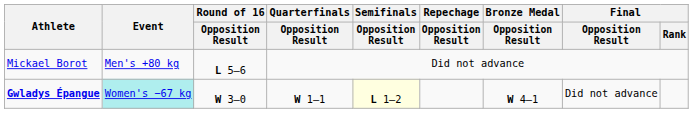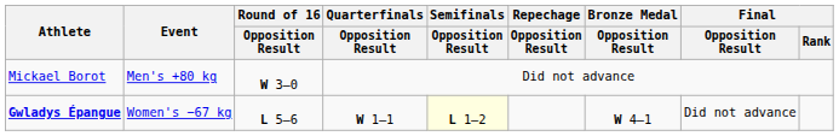 <table class="wikitable" style="font-size:90%">
 <tr>
 <th rowspan="2">Athlete</th>
 <th rowspan="2">Event</th>
 <th>Round of 16</th>
 <th>Quarterfinals</th>
 <th>Semifinals</th>
 <th>Repechage</th>
 <th>Bronze Medal</th>
 <th colspan=2>Final</th>
 </tr>
 <tr style="font-size:95%">
 <th>Opposition<br>Result</th>
 <th>Opposition<br>Result</th>
 <th>Opposition<br>Result</th>
 <th>Opposition<br>Result</th>
 <th>Opposition<br>Result</th>
 <th>Opposition<br>Result</th>
 <th>Rank</th>
 </tr>
 <tr align=center>
 <td align=left><a href='#'>Mickael Borot</a></td>
 <td align=left><a href='#'>Men's +80 kg</a></td>
-<td><br><strong>L</strong> 5–6</td>
+<td><br><strong>W</strong> 3–0</td>
 <td colspan=6>Did not advance</td>
 </tr>
 <tr align=center>
 <td align=left><strong><a href='#'>Gwladys Épangue</a></strong></td>
-<td align=left style="background: paleturquoise;"><a href='#'>Women's −67 kg</a></td>
-<td><br><strong>W</strong> 3–0</td>
+<td align=left><a href='#'>Women's −67 kg</a></td>
+<td><br><strong>L</strong> 5–6</td>
 <td> <br><strong>W</strong> 1–1 </td>
 <td style="background: lightyellow;"><br><strong>L</strong> 1–2</td>
 <td></td>
 <td><br><strong>W</strong> 4–1</td>
 <td>Did not advance</td>
 <td></td>
 </tr>
 </table>
